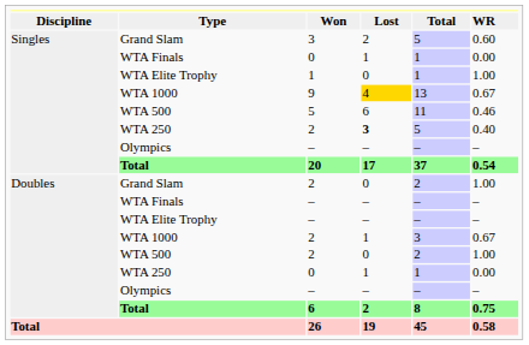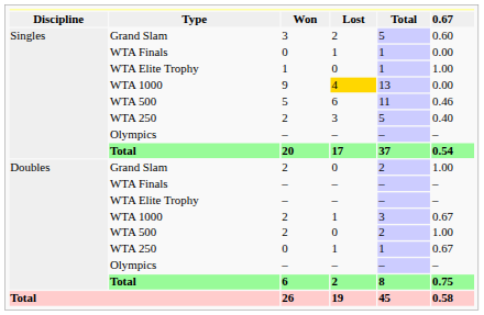 <table class="infobox vcard vevent nowrap" width=40%>
 <tr style="background:#ffff99">
 <th colspan="6"></th>
 </tr>
 <tr style=background:#efefef;font-weight:bold>
 <th>Discipline</th>
 <th>Type</th>
 <th>Won</th>
 <th>Lost</th>
 <th>Total</th>
-<td>WR</td>
+<td>0.67</td>
 </tr>
 <tr>
 <td rowspan="8" bgcolor=efefef>Singles</td>
 <td>Grand Slam</td>
 <td>3</td>
 <td>2</td>
 <td style="background:#CCCCFF">5</td>
 <td>0.60</td>
 </tr>
 <tr>
 <td>WTA Finals</td>
 <td>0</td>
 <td>1</td>
 <td style="background:#CCCCFF">1</td>
 <td>0.00</td>
 </tr>
 <tr>
 <td>WTA Elite Trophy</td>
 <td>1</td>
 <td>0</td>
 <td style="background:#CCCCFF">1</td>
 <td>1.00</td>
 </tr>
 <tr>
 <td>WTA 1000</td>
 <td>9</td>
 <td style="background: gold;">4</td>
 <td style="background:#CCCCFF">13</td>
-<td>0.67</td>
+<td>0.00</td>
 </tr>
 <tr>
 <td>WTA 500</td>
 <td>5</td>
 <td>6</td>
 <td style="background:#CCCCFF">11</td>
 <td>0.46</td>
 </tr>
 <tr>
 <td>WTA 250</td>
 <td>2</td>
-<td><strong>3</strong></td>
+<td>3</td>
 <td style="background:#CCCCFF">5</td>
 <td>0.40</td>
 </tr>
 <tr>
 <td>Olympics</td>
 <td>–</td>
 <td>–</td>
 <td style="background:#CCCCFF">–</td>
 <td>–</td>
 </tr>
 <tr style="background:#98FB98;font-weight:bold">
 <td>Total</td>
 <td><strong>20</strong></td>
 <td><strong>17</strong></td>
 <td><strong>37</strong></td>
 <td><strong>0.54</strong></td>
 </tr>
 <tr>
 <td rowspan="8"  bgcolor=efefef>Doubles</td>
 <td>Grand Slam</td>
 <td>2</td>
 <td>0</td>
 <td style="background:#CCCCFF">2</td>
 <td>1.00</td>
 </tr>
 <tr>
 <td>WTA Finals</td>
 <td>–</td>
 <td>–</td>
 <td style="background:#CCCCFF">–</td>
 <td>–</td>
 </tr>
 <tr>
 <td>WTA Elite Trophy</td>
 <td>–</td>
 <td>–</td>
 <td style="background:#CCCCFF">–</td>
 <td>–</td>
 </tr>
 <tr>
 <td>WTA 1000</td>
 <td>2</td>
 <td>1</td>
 <td style="background:#CCCCFF">3</td>
 <td>0.67</td>
 </tr>
 <tr>
 <td>WTA 500</td>
 <td>2</td>
 <td>0</td>
 <td style="background:#CCCCFF">2</td>
 <td>1.00</td>
 </tr>
 <tr>
 <td>WTA 250</td>
 <td>0</td>
 <td>1</td>
 <td style="background:#CCCCFF">1</td>
-<td>0.00</td>
+<td>0.67</td>
 </tr>
 <tr>
 <td>Olympics</td>
 <td>–</td>
 <td>–</td>
 <td style="background:#CCCCFF">–</td>
 <td>–</td>
 </tr>
 <tr style="background:#98FB98;font-weight:bold">
 <td><strong>Total</strong></td>
 <td><strong>6</strong></td>
 <td><strong>2</strong></td>
 <td><strong>8</strong></td>
 <td><strong>0.75</strong></td>
 </tr>
 <tr style="background:#FCC;font-weight:bold">
 <td colspan="2"><strong>Total</strong></td>
 <td>26</td>
 <td><strong>19</strong></td>
 <td>45</td>
 <td>0.58</td>
 </tr>
 </table>
